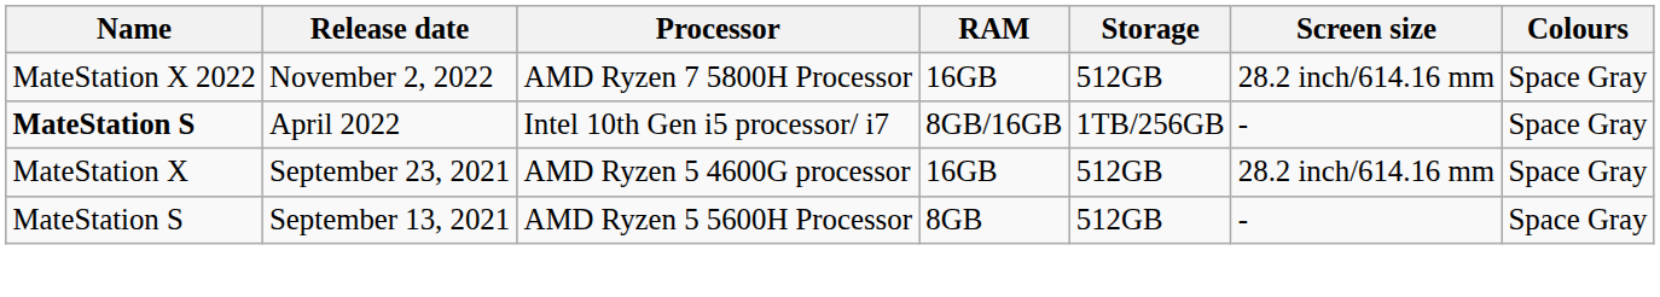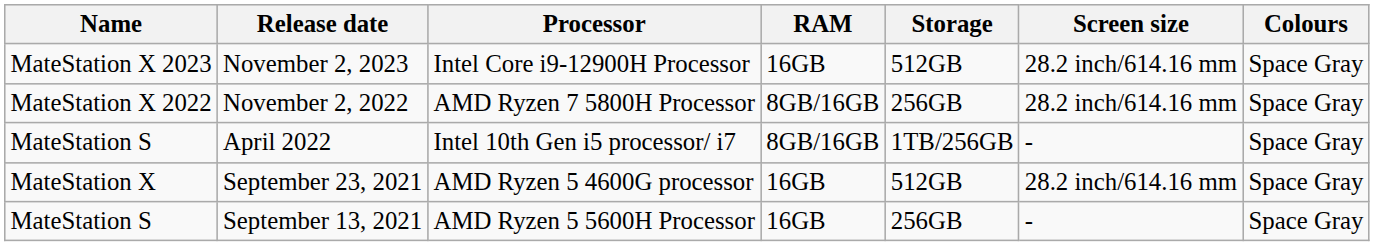 <table class="wikitable">
 <tr>
 <th>Name</th>
 <th>Release date</th>
 <th>Processor</th>
 <th>RAM</th>
 <th>Storage</th>
 <th>Screen size</th>
 <th>Colours</th>
 </tr>
 <tr>
-<td>MateStation X 2022</td>
-<td>November 2, 2022</td>
-<td>AMD Ryzen 7 5800H Processor</td>
+<td>MateStation X 2023</td>
+<td>November 2, 2023</td>
+<td>Intel Core i9-12900H Processor</td>
 <td>16GB</td>
 <td>512GB</td>
 <td>28.2 inch/614.16 mm</td>
 <td>Space Gray</td>
 </tr>
 <tr>
-<td><strong>MateStation S</strong></td>
+<td>MateStation X 2022</td>
+<td>November 2, 2022</td>
+<td>AMD Ryzen 7 5800H Processor</td>
+<td>8GB/16GB</td>
+<td>256GB</td>
+<td>28.2 inch/614.16 mm</td>
+<td>Space Gray</td>
+</tr>
+<tr>
+<td>MateStation S</td>
 <td>April 2022</td>
 <td>Intel 10th Gen i5 processor/ i7</td>
 <td>8GB/16GB</td>
 <td>1TB/256GB</td>
 <td>-</td>
 <td>Space Gray</td>
 </tr>
 <tr>
 <td>MateStation X</td>
 <td>September 23, 2021</td>
 <td>AMD Ryzen 5 4600G processor</td>
 <td>16GB</td>
 <td>512GB</td>
 <td>28.2 inch/614.16 mm</td>
 <td>Space Gray</td>
 </tr>
 <tr>
 <td>MateStation S</td>
 <td>September 13, 2021</td>
 <td>AMD Ryzen 5 5600H Processor</td>
-<td>8GB</td>
-<td>512GB</td>
+<td>16GB</td>
+<td>256GB</td>
 <td>-</td>
 <td>Space Gray</td>
 </tr>
 </table>
